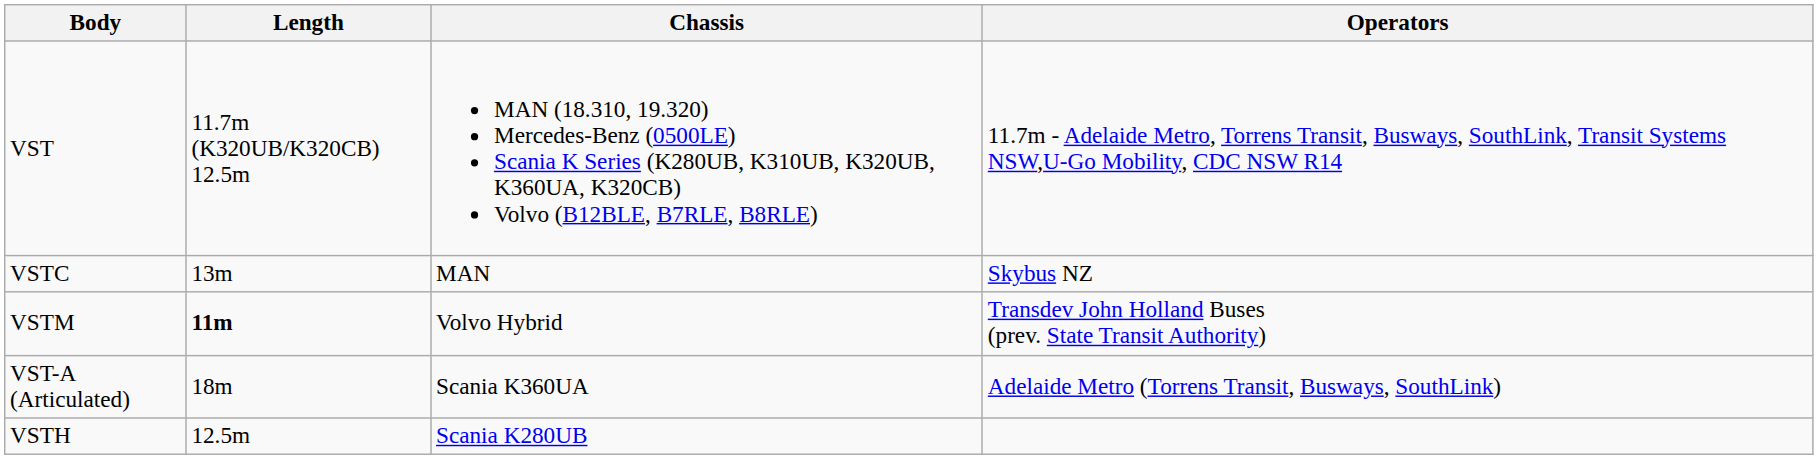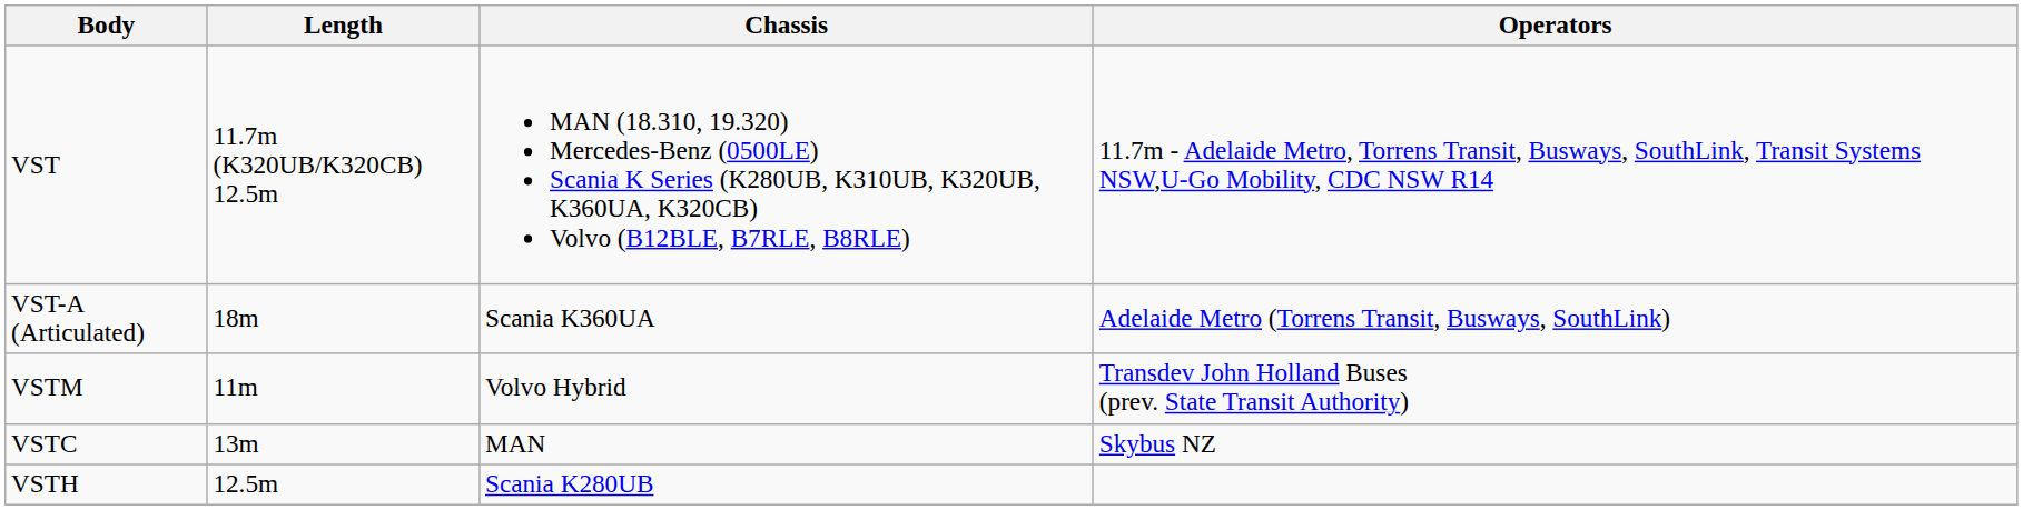 <table class="wikitable">
 <tr>
 <th>Body</th>
 <th>Length</th>
 <th>Chassis</th>
 <th>Operators</th>
 </tr>
 <tr>
 <td>VST</td>
 <td>11.7m (K320UB/K320CB)<br>12.5m</td>
 <td><br><ul><li>MAN (18.310, 19.320)</li><li>Mercedes-Benz (<a href='#'>0500LE</a>)</li><li><a href='#'>Scania K Series</a> (K280UB, K310UB, K320UB, K360UA, K320CB)</li><li>Volvo (<a href='#'>B12BLE</a>, <a href='#'>B7RLE</a>, <a href='#'>B8RLE</a>)</li></ul></td>
 <td>11.7m - <a href='#'>Adelaide Metro</a>, <a href='#'>Torrens Transit</a>, <a href='#'>Busways</a>, <a href='#'>SouthLink</a>, <a href='#'>Transit Systems NSW</a>,<a href='#'>U-Go Mobility</a>, <a href='#'>CDC NSW R14</a></td>
 </tr>
 <tr>
+<td>VST-A (Articulated)</td>
+<td>18m</td>
+<td>Scania K360UA</td>
+<td><a href='#'>Adelaide Metro</a> (<a href='#'>Torrens Transit</a>, <a href='#'>Busways</a>, <a href='#'>SouthLink</a>)</td>
+</tr>
+<tr>
+<td>VSTM</td>
+<td>11m</td>
+<td>Volvo Hybrid</td>
+<td><a href='#'>Transdev John Holland</a> Buses<br>(prev. <a href='#'>State Transit Authority</a>)</td>
+</tr>
+<tr>
 <td>VSTC</td>
 <td>13m</td>
 <td>MAN</td>
 <td><a href='#'>Skybus</a> NZ</td>
-</tr>
-<tr>
-<td>VSTM</td>
-<td><strong>11m</strong></td>
-<td>Volvo Hybrid</td>
-<td><a href='#'>Transdev John Holland</a> Buses<br>(prev. <a href='#'>State Transit Authority</a>)</td>
-</tr>
-<tr>
-<td>VST-A (Articulated)</td>
-<td>18m</td>
-<td>Scania K360UA</td>
-<td><a href='#'>Adelaide Metro</a> (<a href='#'>Torrens Transit</a>, <a href='#'>Busways</a>, <a href='#'>SouthLink</a>)</td>
 </tr>
 <tr>
 <td>VSTH</td>
 <td>12.5m</td>
 <td><a href='#'>Scania K280UB</a></td>
 <td></td>
 </tr>
 </table>
